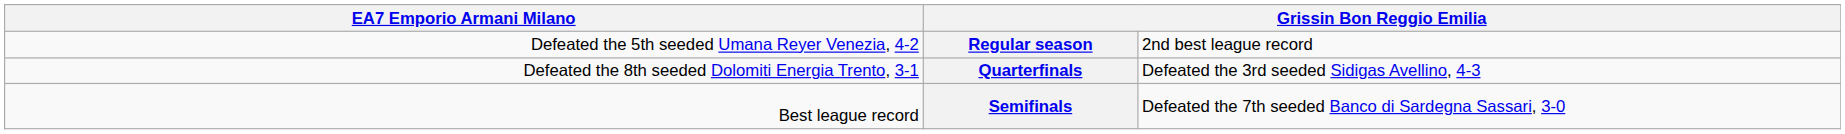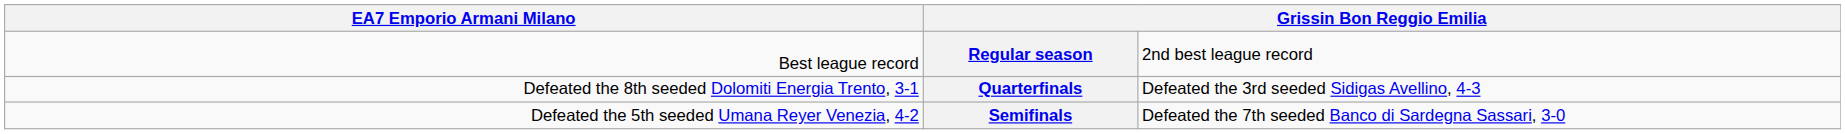 <table style="width:100%; font-size:90%" class="wikitable">
 <tr valign=top>
 <th colspan="2" style="width:45%;"><a href='#'>EA7 Emporio Armani Milano</a></th>
 <th colspan="2" style="width:45%;"><a href='#'>Grissin Bon Reggio Emilia</a></th>
 </tr>
 <tr>
-<td align=right>Defeated the 5th seeded <a href='#'>Umana Reyer Venezia</a>, <a href='#'>4-2</a></td>
+<td align=right><br> Best league record</td>
 <th colspan=2><a href='#'>Regular season</a></th>
 <td> 2nd best league record</td>
 </tr>
 <tr>
 <td align=right>Defeated the 8th seeded <a href='#'>Dolomiti Energia Trento</a>, <a href='#'>3-1</a></td>
 <th colspan=2><a href='#'>Quarterfinals</a></th>
 <td align=left>Defeated the 3rd seeded <a href='#'>Sidigas Avellino</a>, <a href='#'>4-3</a></td>
 </tr>
 <tr>
-<td align=right><br> Best league record</td>
+<td align=right>Defeated the 5th seeded <a href='#'>Umana Reyer Venezia</a>, <a href='#'>4-2</a></td>
 <th colspan=2><a href='#'>Semifinals</a></th>
 <td align=left>Defeated the 7th seeded <a href='#'>Banco di Sardegna Sassari</a>, <a href='#'>3-0</a></td>
 </tr>
 </table>
